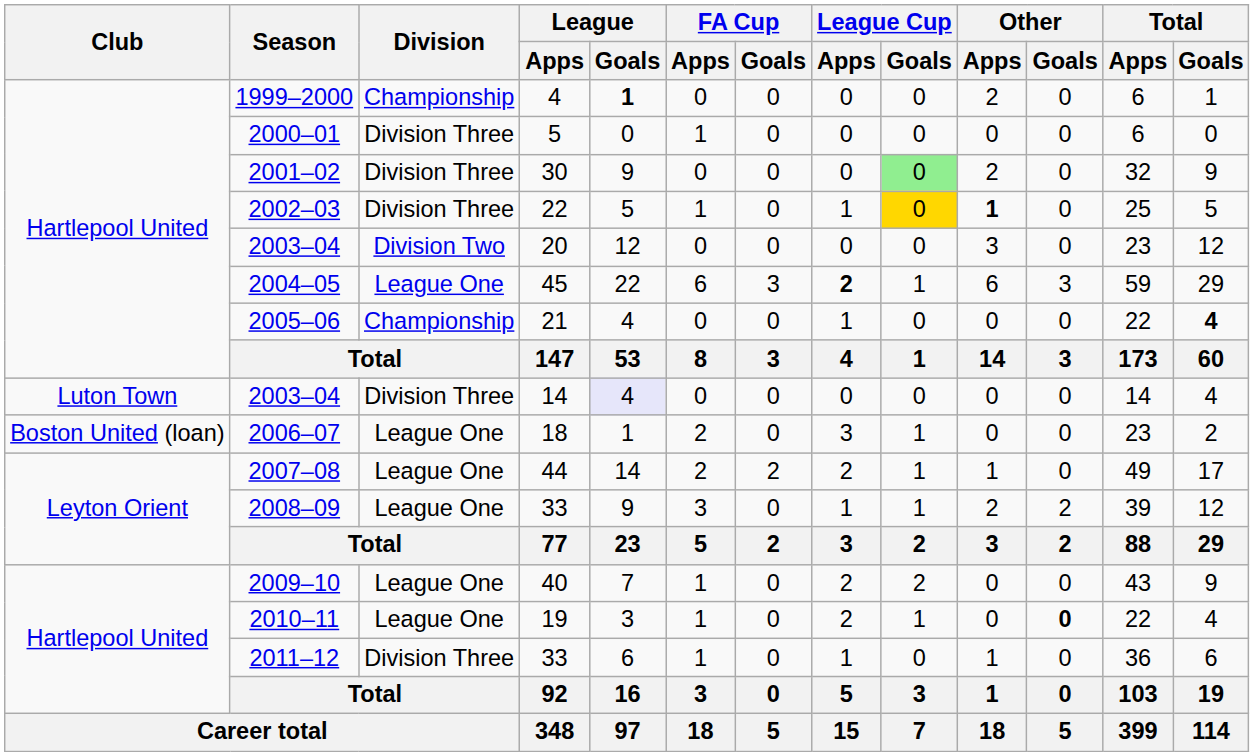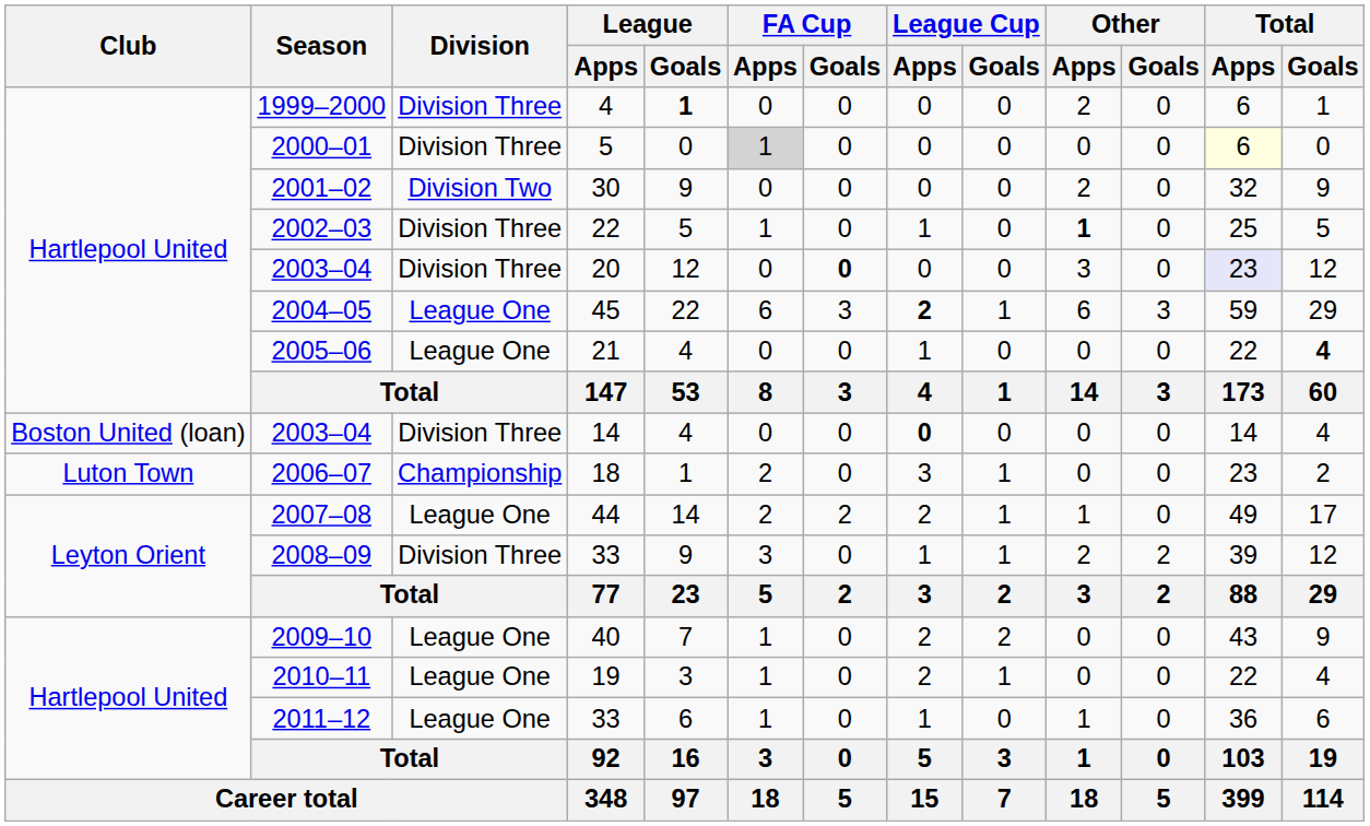 <table class="wikitable" style="text-align:center">
 <tr>
 <th rowspan="2">Club</th>
 <th rowspan="2">Season</th>
 <th rowspan="2">Division</th>
 <th colspan="2">League</th>
 <th colspan="2"><a href='#'>FA Cup</a></th>
 <th colspan="2"><a href='#'>League Cup</a></th>
 <th colspan="2">Other</th>
 <th colspan="2">Total</th>
 </tr>
 <tr>
 <th>Apps</th>
 <th>Goals</th>
 <th>Apps</th>
 <th>Goals</th>
 <th>Apps</th>
 <th>Goals</th>
 <th>Apps</th>
 <th>Goals</th>
 <th>Apps</th>
 <th>Goals</th>
 </tr>
 <tr>
 <td rowspan="8"><a href='#'>Hartlepool United</a></td>
 <td><a href='#'>1999–2000</a></td>
-<td><a href='#'>Championship</a></td>
+<td><a href='#'>Division Three</a></td>
 <td>4</td>
 <td><strong>1</strong></td>
 <td>0</td>
 <td>0</td>
 <td>0</td>
 <td>0</td>
 <td>2</td>
 <td>0</td>
 <td>6</td>
 <td>1</td>
 </tr>
 <tr>
 <td><a href='#'>2000–01</a></td>
 <td>Division Three</td>
 <td>5</td>
 <td>0</td>
-<td>1</td>
+<td style="background: lightgrey;">1</td>
 <td>0</td>
 <td>0</td>
 <td>0</td>
 <td>0</td>
 <td>0</td>
-<td>6</td>
+<td style="background: lightyellow;">6</td>
 <td>0</td>
 </tr>
 <tr>
 <td><a href='#'>2001–02</a></td>
-<td>Division Three</td>
+<td><a href='#'>Division Two</a></td>
 <td>30</td>
 <td>9</td>
 <td>0</td>
 <td>0</td>
 <td>0</td>
-<td style="background: lightgreen;">0</td>
+<td>0</td>
 <td>2</td>
 <td>0</td>
 <td>32</td>
 <td>9</td>
 </tr>
 <tr>
 <td><a href='#'>2002–03</a></td>
 <td>Division Three</td>
 <td>22</td>
 <td>5</td>
 <td>1</td>
 <td>0</td>
 <td>1</td>
-<td style="background: gold;">0</td>
+<td>0</td>
 <td><strong>1</strong></td>
 <td>0</td>
 <td>25</td>
 <td>5</td>
 </tr>
 <tr>
 <td><a href='#'>2003–04</a></td>
-<td><a href='#'>Division Two</a></td>
+<td>Division Three</td>
 <td>20</td>
 <td>12</td>
 <td>0</td>
-<td>0</td>
+<td><strong>0</strong></td>
 <td>0</td>
 <td>0</td>
 <td>3</td>
 <td>0</td>
-<td>23</td>
+<td style="background: lavender;">23</td>
 <td>12</td>
 </tr>
 <tr>
 <td><a href='#'>2004–05</a></td>
 <td><a href='#'>League One</a></td>
 <td>45</td>
 <td>22</td>
 <td>6</td>
 <td>3</td>
 <td><strong>2</strong></td>
 <td>1</td>
 <td>6</td>
 <td>3</td>
 <td>59</td>
 <td>29</td>
 </tr>
 <tr>
 <td><a href='#'>2005–06</a></td>
-<td><a href='#'>Championship</a></td>
+<td>League One</td>
 <td>21</td>
 <td>4</td>
 <td>0</td>
 <td>0</td>
 <td>1</td>
 <td>0</td>
 <td>0</td>
 <td>0</td>
 <td>22</td>
 <td><strong>4</strong></td>
 </tr>
 <tr>
 <th colspan="2">Total</th>
 <th>147</th>
 <th>53</th>
 <th>8</th>
 <th>3</th>
 <th>4</th>
 <th>1</th>
 <th>14</th>
 <th>3</th>
 <th>173</th>
 <th>60</th>
 </tr>
 <tr>
-<td><a href='#'>Luton Town</a></td>
+<td><a href='#'>Boston United</a> (loan)</td>
 <td><a href='#'>2003–04</a></td>
 <td>Division Three</td>
 <td>14</td>
-<td style="background: lavender;">4</td>
+<td>4</td>
 <td>0</td>
 <td>0</td>
-<td>0</td>
+<td><strong>0</strong></td>
 <td>0</td>
 <td>0</td>
 <td>0</td>
 <td>14</td>
 <td>4</td>
 </tr>
 <tr>
-<td><a href='#'>Boston United</a> (loan)</td>
+<td><a href='#'>Luton Town</a></td>
 <td><a href='#'>2006–07</a></td>
-<td>League One</td>
+<td><a href='#'>Championship</a></td>
 <td>18</td>
 <td>1</td>
 <td>2</td>
 <td>0</td>
 <td>3</td>
 <td>1</td>
 <td>0</td>
 <td>0</td>
 <td>23</td>
 <td>2</td>
 </tr>
 <tr>
 <td rowspan="3"><a href='#'>Leyton Orient</a></td>
 <td><a href='#'>2007–08</a></td>
 <td>League One</td>
 <td>44</td>
 <td>14</td>
 <td>2</td>
 <td>2</td>
 <td>2</td>
 <td>1</td>
 <td>1</td>
 <td>0</td>
 <td>49</td>
 <td>17</td>
 </tr>
 <tr>
 <td><a href='#'>2008–09</a></td>
-<td>League One</td>
+<td>Division Three</td>
 <td>33</td>
 <td>9</td>
 <td>3</td>
 <td>0</td>
 <td>1</td>
 <td>1</td>
 <td>2</td>
 <td>2</td>
 <td>39</td>
 <td>12</td>
 </tr>
 <tr>
 <th colspan="2">Total</th>
 <th>77</th>
 <th>23</th>
 <th>5</th>
 <th>2</th>
 <th>3</th>
 <th>2</th>
 <th>3</th>
 <th>2</th>
 <th>88</th>
 <th>29</th>
 </tr>
 <tr>
 <td rowspan="4"><a href='#'>Hartlepool United</a></td>
 <td><a href='#'>2009–10</a></td>
 <td>League One</td>
 <td>40</td>
 <td>7</td>
 <td>1</td>
 <td>0</td>
 <td>2</td>
 <td>2</td>
 <td>0</td>
 <td>0</td>
 <td>43</td>
 <td>9</td>
 </tr>
 <tr>
 <td><a href='#'>2010–11</a></td>
 <td>League One</td>
 <td>19</td>
 <td>3</td>
 <td>1</td>
 <td>0</td>
 <td>2</td>
 <td>1</td>
 <td>0</td>
-<td><strong>0</strong></td>
+<td>0</td>
 <td>22</td>
 <td>4</td>
 </tr>
 <tr>
 <td><a href='#'>2011–12</a></td>
-<td>Division Three</td>
+<td>League One</td>
 <td>33</td>
 <td>6</td>
 <td>1</td>
 <td>0</td>
 <td>1</td>
 <td>0</td>
 <td>1</td>
 <td>0</td>
 <td>36</td>
 <td>6</td>
 </tr>
 <tr>
 <th colspan="2">Total</th>
 <th>92</th>
 <th>16</th>
 <th>3</th>
 <th>0</th>
 <th>5</th>
 <th>3</th>
 <th>1</th>
 <th>0</th>
 <th>103</th>
 <th>19</th>
 </tr>
 <tr>
 <th colspan="3">Career total</th>
 <th>348</th>
 <th>97</th>
 <th>18</th>
 <th>5</th>
 <th>15</th>
 <th>7</th>
 <th>18</th>
 <th>5</th>
 <th>399</th>
 <th>114</th>
 </tr>
 </table>
